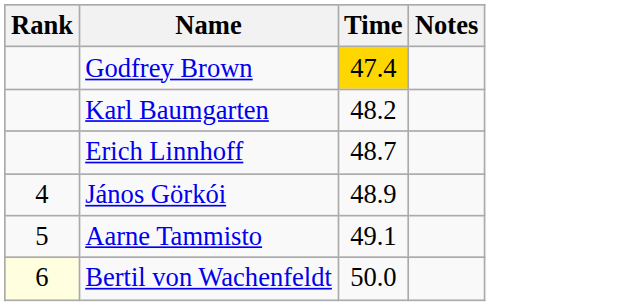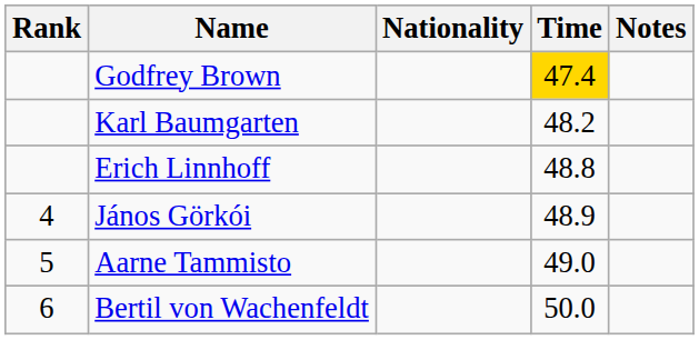 <table class="wikitable sortable" style="text-align:center">
 <tr>
 <th>Rank</th>
 <th>Name</th>
+<th>Nationality</th>
 <th>Time</th>
 <th>Notes</th>
 </tr>
 <tr>
 <td></td>
 <td align=left><a href='#'>Godfrey Brown</a></td>
+<td align=left></td>
 <td style="background: gold;">47.4</td>
 <td></td>
 </tr>
 <tr>
 <td></td>
 <td align=left><a href='#'>Karl Baumgarten</a></td>
+<td align=left></td>
 <td>48.2</td>
 <td></td>
 </tr>
 <tr>
 <td></td>
 <td align=left><a href='#'>Erich Linnhoff</a></td>
-<td>48.7</td>
+<td align=left></td>
+<td>48.8</td>
 <td></td>
 </tr>
 <tr>
 <td>4</td>
 <td align=left><a href='#'>János Görkói</a></td>
+<td align=left></td>
 <td>48.9</td>
 <td></td>
 </tr>
 <tr>
 <td>5</td>
 <td align=left><a href='#'>Aarne Tammisto</a></td>
-<td>49.1</td>
+<td align=left></td>
+<td>49.0</td>
 <td></td>
 </tr>
 <tr>
-<td style="background: lightyellow;">6</td>
+<td>6</td>
 <td align=left><a href='#'>Bertil von Wachenfeldt</a></td>
+<td align=left></td>
 <td>50.0</td>
 <td></td>
 </tr>
 </table>
